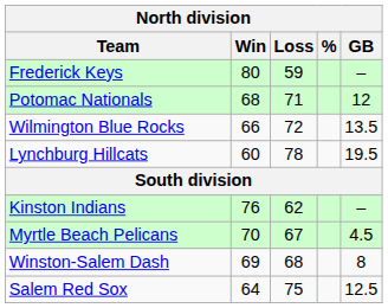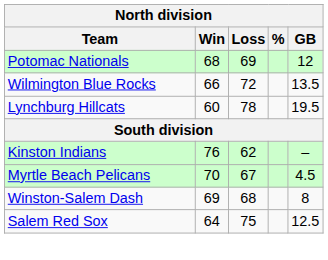 <table class="wikitable">
 <tr>
 <th colspan="5">North division</th>
 </tr>
 <tr>
 <th width="60%">Team</th>
 <th>Win</th>
 <th>Loss</th>
 <th>%</th>
 <th>GB</th>
 </tr>
 <tr align=center bgcolor=ccffcc>
-<td align=left><a href='#'>Frederick Keys</a></td>
-<td>80</td>
-<td>59</td>
-<td></td>
-<td>–</td>
-</tr>
-<tr align=center bgcolor=ccffcc>
 <td align=left><a href='#'>Potomac Nationals</a></td>
 <td>68</td>
-<td>71</td>
+<td>69</td>
 <td></td>
 <td>12</td>
 </tr>
 <tr align=center>
 <td align=left><a href='#'>Wilmington Blue Rocks</a></td>
 <td>66</td>
 <td>72</td>
 <td></td>
 <td>13.5</td>
 </tr>
 <tr align=center>
 <td align=left><a href='#'>Lynchburg Hillcats</a></td>
 <td>60</td>
 <td>78</td>
 <td></td>
 <td>19.5</td>
 </tr>
 <tr>
 <th colspan="5">South division</th>
 </tr>
 <tr align=center bgcolor=ccffcc>
 <td align=left><a href='#'>Kinston Indians</a></td>
 <td>76</td>
 <td>62</td>
 <td></td>
 <td>–</td>
 </tr>
 <tr align=center bgcolor=ccffcc>
 <td align=left><a href='#'>Myrtle Beach Pelicans</a></td>
 <td>70</td>
 <td>67</td>
 <td></td>
 <td>4.5</td>
 </tr>
 <tr align=center>
 <td align=left><a href='#'>Winston-Salem Dash</a></td>
 <td>69</td>
 <td>68</td>
 <td></td>
 <td>8</td>
 </tr>
 <tr align=center>
 <td align=left><a href='#'>Salem Red Sox</a></td>
 <td>64</td>
 <td>75</td>
 <td></td>
 <td>12.5</td>
 </tr>
 </table>
